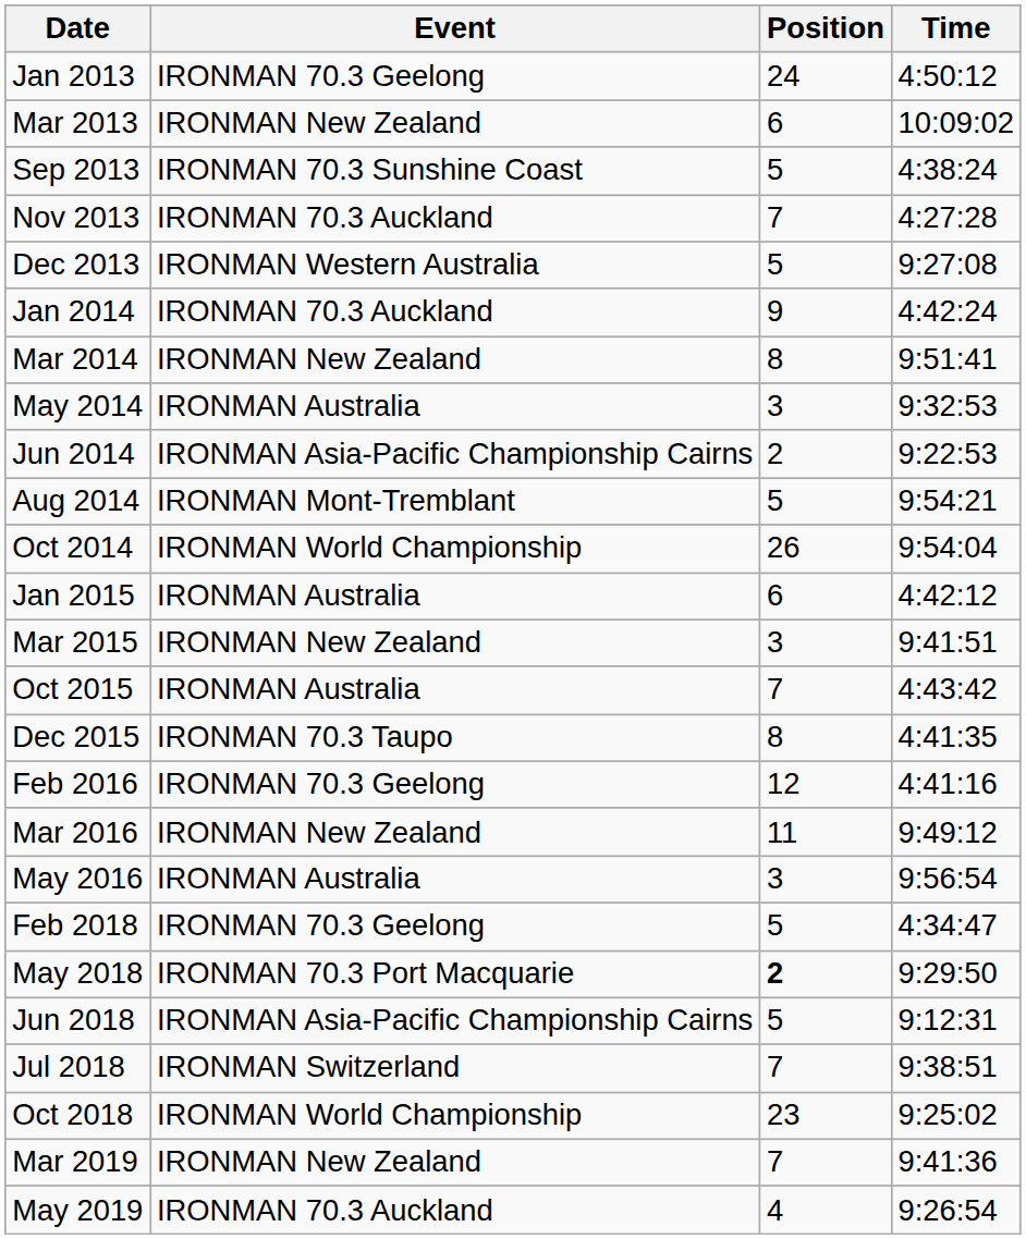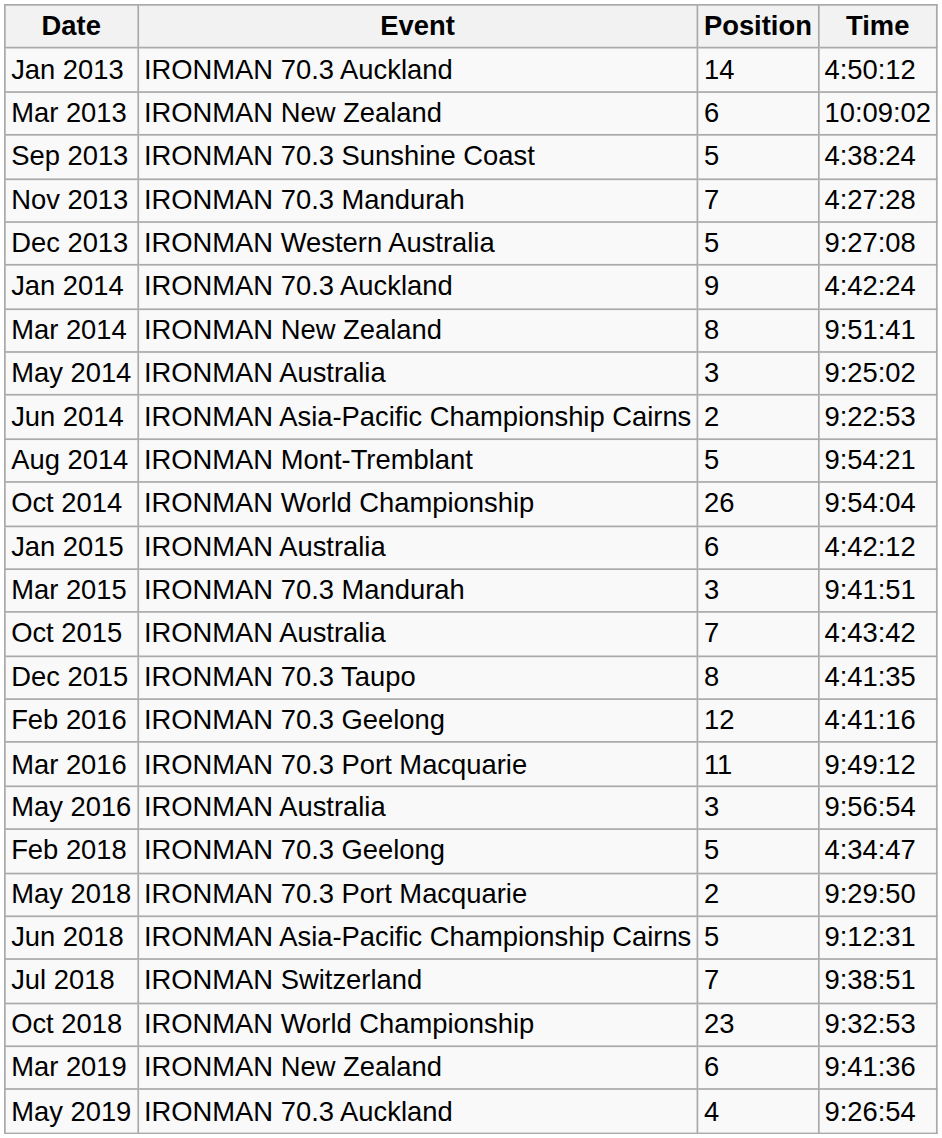 <table class="wikitable">
 <tr>
 <th>Date</th>
 <th>Event</th>
 <th>Position</th>
 <th>Time</th>
 </tr>
 <tr>
 <td>Jan 2013</td>
-<td>IRONMAN 70.3 Geelong</td>
-<td>24</td>
+<td>IRONMAN 70.3 Auckland</td>
+<td>14</td>
 <td>4:50:12</td>
 </tr>
 <tr>
 <td>Mar 2013</td>
 <td>IRONMAN New Zealand</td>
 <td>6</td>
 <td>10:09:02</td>
 </tr>
 <tr>
 <td>Sep 2013</td>
 <td>IRONMAN 70.3 Sunshine Coast</td>
 <td>5</td>
 <td>4:38:24</td>
 </tr>
 <tr>
 <td>Nov 2013</td>
-<td>IRONMAN 70.3 Auckland</td>
+<td>IRONMAN 70.3 Mandurah</td>
 <td>7</td>
 <td>4:27:28</td>
 </tr>
 <tr>
 <td>Dec 2013</td>
 <td>IRONMAN Western Australia</td>
 <td>5</td>
 <td>9:27:08</td>
 </tr>
 <tr>
 <td>Jan 2014</td>
 <td>IRONMAN 70.3 Auckland</td>
 <td>9</td>
 <td>4:42:24</td>
 </tr>
 <tr>
 <td>Mar 2014</td>
 <td>IRONMAN New Zealand</td>
 <td>8</td>
 <td>9:51:41</td>
 </tr>
 <tr>
 <td>May 2014</td>
 <td>IRONMAN Australia</td>
 <td>3</td>
-<td>9:32:53</td>
+<td>9:25:02</td>
 </tr>
 <tr>
 <td>Jun 2014</td>
 <td>IRONMAN Asia-Pacific Championship Cairns</td>
 <td>2</td>
 <td>9:22:53</td>
 </tr>
 <tr>
 <td>Aug 2014</td>
 <td>IRONMAN Mont-Tremblant</td>
 <td>5</td>
 <td>9:54:21</td>
 </tr>
 <tr>
 <td>Oct 2014</td>
 <td>IRONMAN World Championship</td>
 <td>26</td>
 <td>9:54:04</td>
 </tr>
 <tr>
 <td>Jan 2015</td>
 <td>IRONMAN Australia</td>
 <td>6</td>
 <td>4:42:12</td>
 </tr>
 <tr>
 <td>Mar 2015</td>
-<td>IRONMAN New Zealand</td>
+<td>IRONMAN 70.3 Mandurah</td>
 <td>3</td>
 <td>9:41:51</td>
 </tr>
 <tr>
 <td>Oct 2015</td>
 <td>IRONMAN Australia</td>
 <td>7</td>
 <td>4:43:42</td>
 </tr>
 <tr>
 <td>Dec 2015</td>
 <td>IRONMAN 70.3 Taupo</td>
 <td>8</td>
 <td>4:41:35</td>
 </tr>
 <tr>
 <td>Feb 2016</td>
 <td>IRONMAN 70.3 Geelong</td>
 <td>12</td>
 <td>4:41:16</td>
 </tr>
 <tr>
 <td>Mar 2016</td>
-<td>IRONMAN New Zealand</td>
+<td>IRONMAN 70.3 Port Macquarie</td>
 <td>11</td>
 <td>9:49:12</td>
 </tr>
 <tr>
 <td>May 2016</td>
 <td>IRONMAN Australia</td>
 <td>3</td>
 <td>9:56:54</td>
 </tr>
 <tr>
 <td>Feb 2018</td>
 <td>IRONMAN 70.3 Geelong</td>
 <td>5</td>
 <td>4:34:47</td>
 </tr>
 <tr>
 <td>May 2018</td>
 <td>IRONMAN 70.3 Port Macquarie</td>
-<td><strong>2</strong></td>
+<td>2</td>
 <td>9:29:50</td>
 </tr>
 <tr>
 <td>Jun  2018</td>
 <td>IRONMAN Asia-Pacific Championship Cairns</td>
 <td>5</td>
 <td>9:12:31</td>
 </tr>
 <tr>
 <td>Jul 2018</td>
 <td>IRONMAN Switzerland</td>
 <td>7</td>
 <td>9:38:51</td>
 </tr>
 <tr>
 <td>Oct 2018</td>
 <td>IRONMAN World Championship</td>
 <td>23</td>
-<td>9:25:02</td>
+<td>9:32:53</td>
 </tr>
 <tr>
 <td>Mar 2019</td>
 <td>IRONMAN New Zealand</td>
-<td>7</td>
+<td>6</td>
 <td>9:41:36</td>
 </tr>
 <tr>
 <td>May 2019</td>
 <td>IRONMAN 70.3 Auckland</td>
 <td>4</td>
 <td>9:26:54</td>
 </tr>
 </table>
